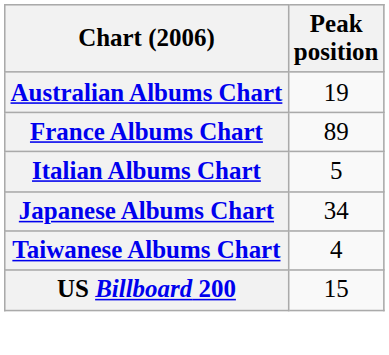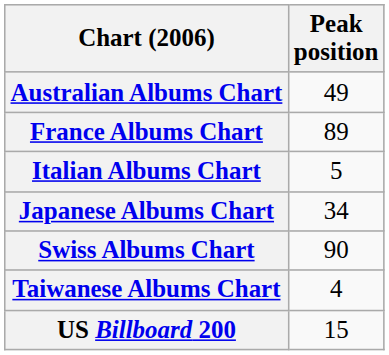 <table class="wikitable sortable plainrowheaders">
 <tr>
 <th align="left">Chart (2006)</th>
 <th align="left">Peak<br>position</th>
 </tr>
 <tr>
 <th scope="row"><a href='#'>Australian Albums Chart</a></th>
-<td style="text-align:center;">19</td>
+<td style="text-align:center;">49</td>
 </tr>
 <tr>
 <th scope="row"><a href='#'>France Albums Chart</a></th>
 <td style="text-align:center;">89</td>
 </tr>
 <tr>
 <th scope="row"><a href='#'>Italian Albums Chart</a></th>
 <td style="text-align:center;">5</td>
 </tr>
 <tr>
 <th scope="row"><a href='#'>Japanese Albums Chart</a></th>
 <td style="text-align:center;">34</td>
 </tr>
 <tr>
+<th scope="row"><a href='#'>Swiss Albums Chart</a></th>
+<td style="text-align:center;">90</td>
+</tr>
+<tr>
 <th scope="row"><a href='#'>Taiwanese Albums Chart</a></th>
 <td style="text-align:center;">4</td>
 </tr>
 <tr>
 <th scope="row">US <a href='#'><em>Billboard</em> 200</a></th>
 <td style="text-align:center;">15</td>
 </tr>
 </table>
